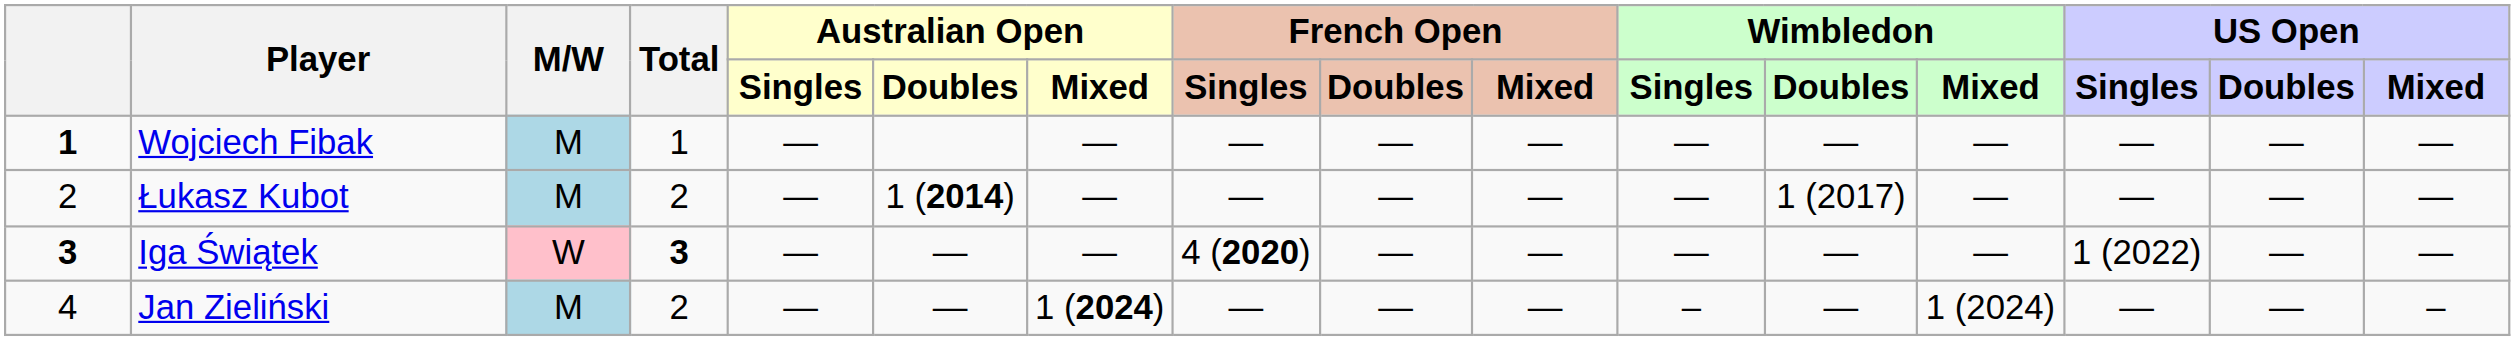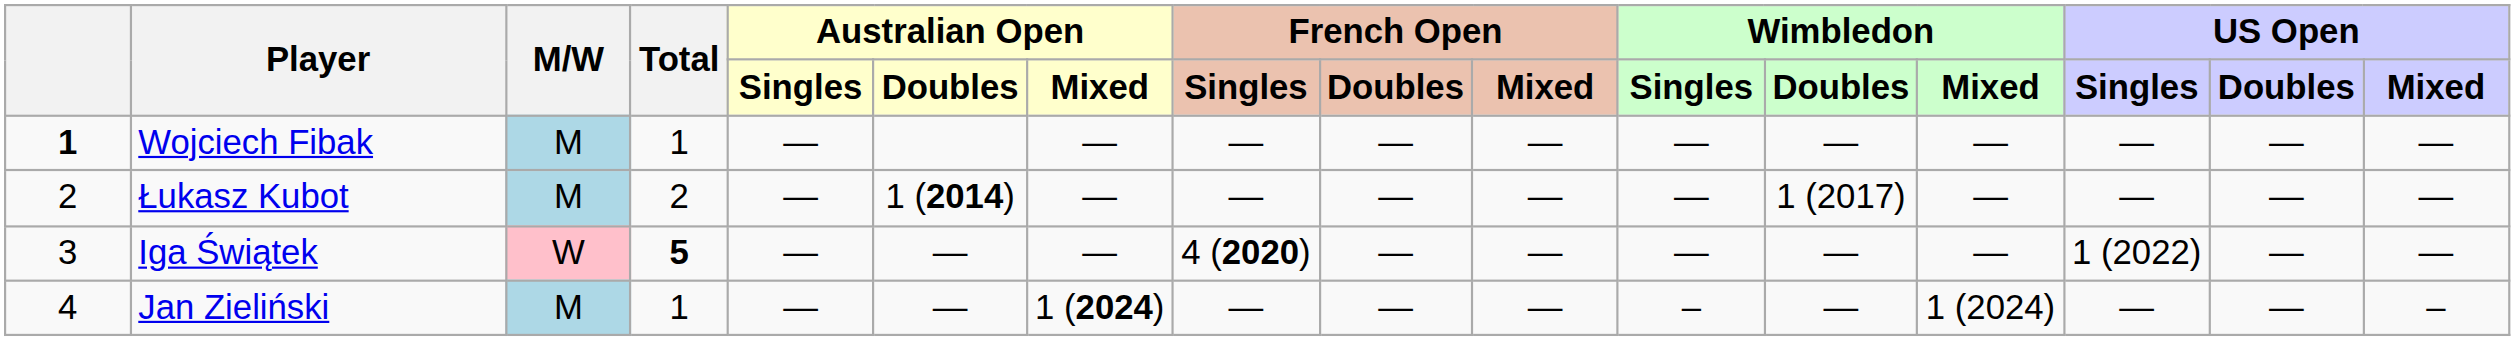 <table class="wikitable mw-datatable sortable" style="text-align:center;">
 <tr>
 <th data-sort-type="number" width="5%" rowspan="2"></th>
 <th width="15%" rowspan="2">Player</th>
 <th width="5%"  rowspan="2">M/W</th>
 <th rowspan="2">Total</th>
 <th colspan="3" style="background:#ffc;">Australian Open</th>
 <th colspan="3" style="background:#ebc2af;">French Open</th>
 <th colspan="3" style="background:#cfc;">Wimbledon</th>
 <th colspan="3" style="background:#ccf;">US Open</th>
 </tr>
 <tr>
 <th style="background:#ffc; width:60px;">Singles</th>
 <th style="background:#ffc; width:60px;">Doubles</th>
 <th style="background:#ffc; width:60px;">Mixed</th>
 <th style="background:#ebc2af; width:60px;">Singles</th>
 <th style="background:#ebc2af; width:60px;">Doubles</th>
 <th style="background:#ebc2af; width:60px;">Mixed</th>
 <th style="background:#cfc; width:60px;">Singles</th>
 <th style="background:#cfc; width:60px;">Doubles</th>
 <th style="background:#cfc; width:60px;">Mixed</th>
 <th style="background:#ccf; width:60px;">Singles</th>
 <th style="background:#ccf; width:60px;">Doubles</th>
 <th style="background:#ccf; width:60px;">Mixed</th>
 </tr>
 <tr>
 <td><strong>1</strong></td>
 <td style="text-align:left"><a href='#'>Wojciech Fibak</a></td>
 <td style="background:lightblue;">M</td>
 <td>1</td>
 <td>—</td>
 <td></td>
 <td>—</td>
 <td>—</td>
 <td>—</td>
 <td>—</td>
 <td>—</td>
 <td>—</td>
 <td>—</td>
 <td>—</td>
 <td>—</td>
 <td>—</td>
 </tr>
 <tr>
 <td>2</td>
 <td style="text-align:left"><a href='#'>Łukasz Kubot</a></td>
 <td style="background:lightblue;">M</td>
 <td>2</td>
 <td>—</td>
 <td>1 (<strong>2014</strong>)</td>
 <td>—</td>
 <td>—</td>
 <td>—</td>
 <td>—</td>
 <td>—</td>
 <td>1 (2017)</td>
 <td>—</td>
 <td>—</td>
 <td>—</td>
 <td>—</td>
 </tr>
 <tr>
-<td><strong>3</strong></td>
+<td>3</td>
 <td style="text-align:left"><a href='#'>Iga Świątek</a></td>
 <td style="background:pink;">W</td>
-<td><strong>3</strong></td>
+<td><strong>5</strong></td>
 <td>—</td>
 <td>—</td>
 <td>—</td>
 <td>4 (<strong>2020</strong>)</td>
 <td>—</td>
 <td>—</td>
 <td>—</td>
 <td>—</td>
 <td>—</td>
 <td>1 (2022)</td>
 <td>—</td>
 <td>—</td>
 </tr>
 <tr>
 <td>4</td>
 <td style="text-align:left"><a href='#'>Jan Zieliński</a></td>
 <td style="background:lightblue;">M</td>
-<td>2</td>
+<td>1</td>
 <td>—</td>
 <td>—</td>
 <td>1 (<strong>2024</strong>)</td>
 <td>—</td>
 <td>—</td>
 <td>—</td>
 <td>–</td>
 <td>—</td>
 <td>1 (2024)</td>
 <td>—</td>
 <td>—</td>
 <td>–</td>
 </tr>
 </table>
